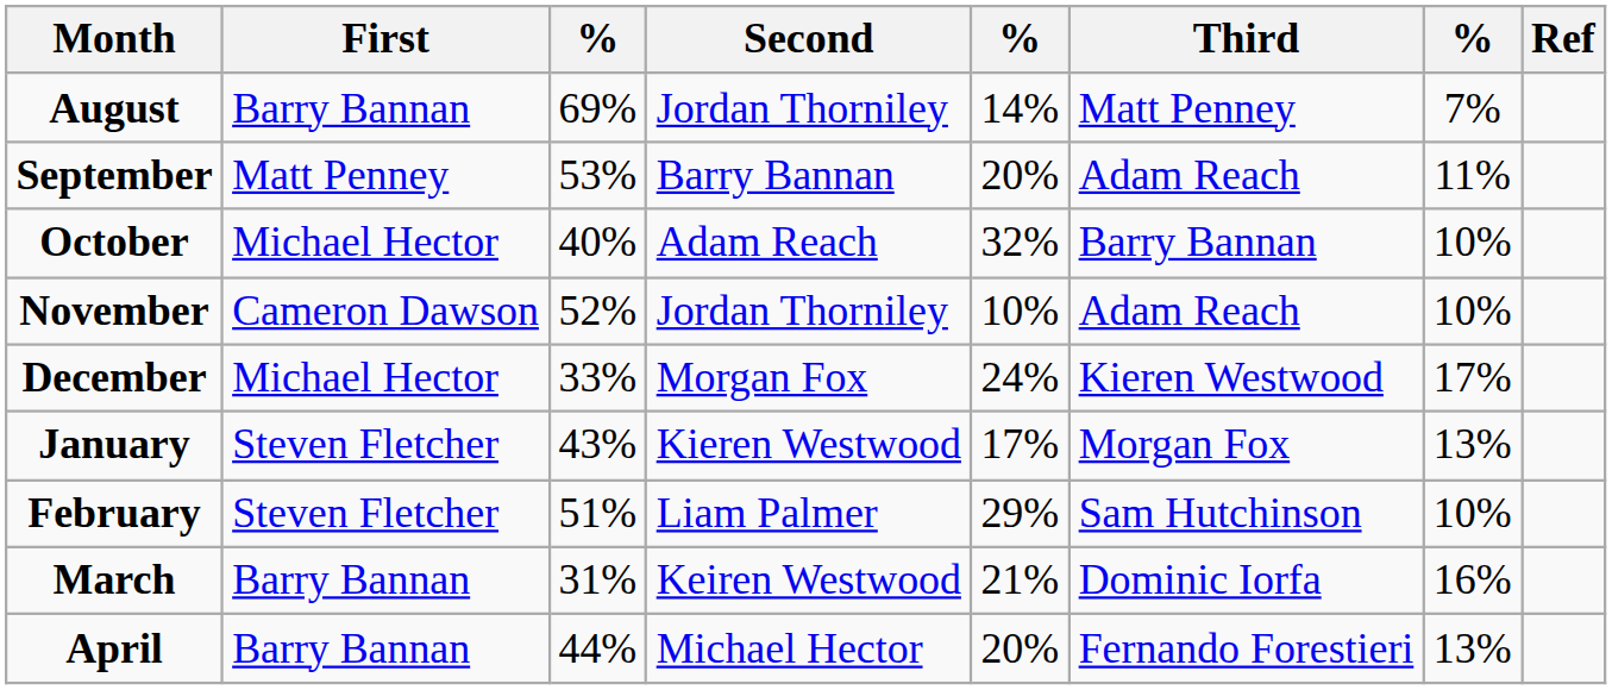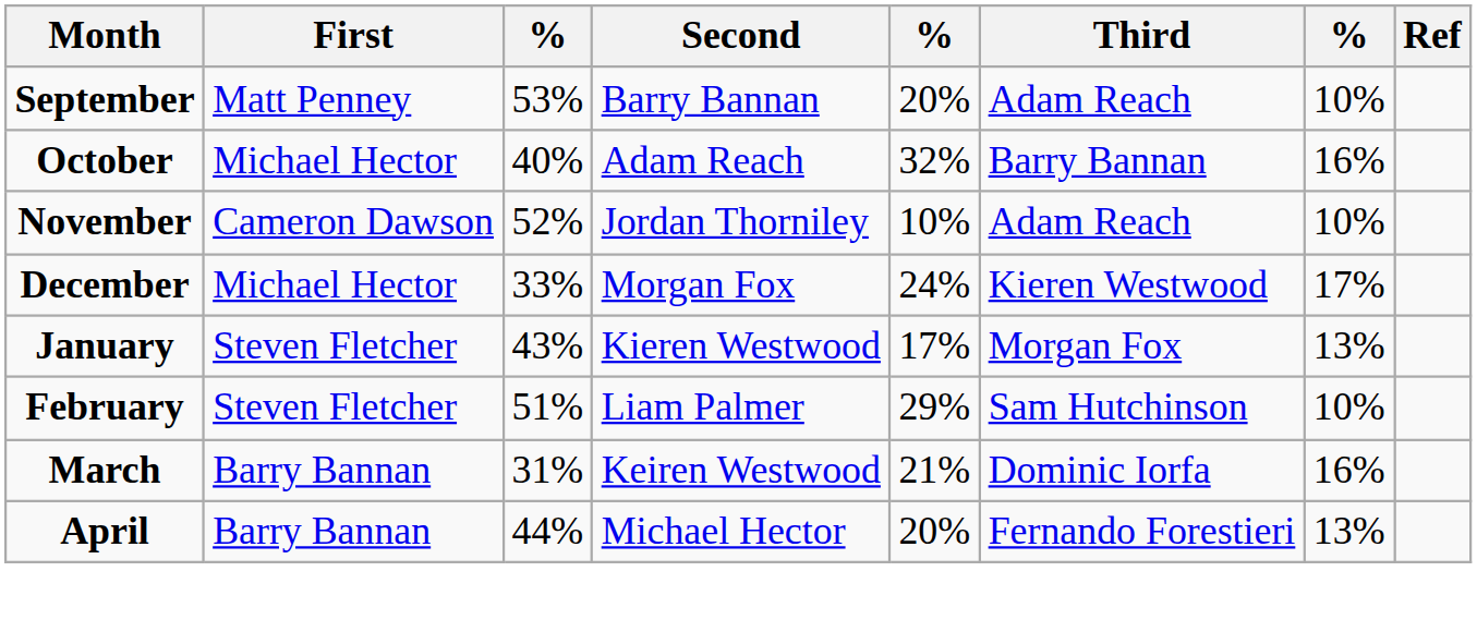 <table class="wikitable">
 <tr>
 <th align="center">Month</th>
 <th align="center">First</th>
 <th align="center">%</th>
 <th align="center">Second</th>
 <th align="center">%</th>
 <th align="center">Third</th>
 <th align="center">%</th>
 <th align="center">Ref</th>
 </tr>
 <tr>
-<td align="center"><strong>August</strong></td>
-<td> <a href='#'>Barry Bannan</a></td>
-<td align="center">69%</td>
-<td> <a href='#'>Jordan Thorniley</a></td>
-<td align="center">14%</td>
-<td> <a href='#'>Matt Penney</a></td>
-<td align="center">7%</td>
-<td align="center"></td>
-</tr>
-<tr>
 <td align="center"><strong>September</strong></td>
 <td> <a href='#'>Matt Penney</a></td>
 <td align="center">53%</td>
 <td> <a href='#'>Barry Bannan</a></td>
 <td align="center">20%</td>
 <td> <a href='#'>Adam Reach</a></td>
-<td align="center">11%</td>
+<td align="center">10%</td>
 <td align="center"></td>
 </tr>
 <tr>
 <td align="center"><strong>October</strong></td>
 <td> <a href='#'>Michael Hector</a></td>
 <td align="center">40%</td>
 <td> <a href='#'>Adam Reach</a></td>
 <td align="center">32%</td>
 <td> <a href='#'>Barry Bannan</a></td>
-<td align="center">10%</td>
+<td align="center">16%</td>
 <td align="center"></td>
 </tr>
 <tr>
 <td align="center"><strong>November</strong></td>
 <td> <a href='#'>Cameron Dawson</a></td>
 <td align="center">52%</td>
 <td> <a href='#'>Jordan Thorniley</a></td>
 <td align="center">10%</td>
 <td> <a href='#'>Adam Reach</a></td>
 <td align="center">10%</td>
 <td align="center"></td>
 </tr>
 <tr>
 <td align="center"><strong>December</strong></td>
 <td> <a href='#'>Michael Hector</a></td>
 <td align="center">33%</td>
 <td> <a href='#'>Morgan Fox</a></td>
 <td align="center">24%</td>
 <td> <a href='#'>Kieren Westwood</a></td>
 <td align="center">17%</td>
 <td align="center"></td>
 </tr>
 <tr>
 <td align="center"><strong>January</strong></td>
 <td> <a href='#'>Steven Fletcher</a></td>
 <td align="center">43%</td>
 <td> <a href='#'>Kieren Westwood</a></td>
 <td align="center">17%</td>
 <td> <a href='#'>Morgan Fox</a></td>
 <td align="center">13%</td>
 <td align="center"></td>
 </tr>
 <tr>
 <td align="center"><strong>February</strong></td>
 <td> <a href='#'>Steven Fletcher</a></td>
 <td align="center">51%</td>
 <td> <a href='#'>Liam Palmer</a></td>
 <td align="center">29%</td>
 <td> <a href='#'>Sam Hutchinson</a></td>
 <td align="center">10%</td>
 <td align="center"></td>
 </tr>
 <tr>
 <td align="center"><strong>March</strong></td>
 <td> <a href='#'>Barry Bannan</a></td>
 <td align="center">31%</td>
 <td> <a href='#'>Keiren Westwood</a></td>
 <td align="center">21%</td>
 <td> <a href='#'>Dominic Iorfa</a></td>
 <td align="center">16%</td>
 <td align="center"></td>
 </tr>
 <tr>
 <td align="center"><strong>April</strong></td>
 <td> <a href='#'>Barry Bannan</a></td>
 <td align="center">44%</td>
 <td> <a href='#'>Michael Hector</a></td>
 <td align="center">20%</td>
 <td> <a href='#'>Fernando Forestieri</a></td>
 <td align="center">13%</td>
 <td align="center"></td>
 </tr>
 </table>
